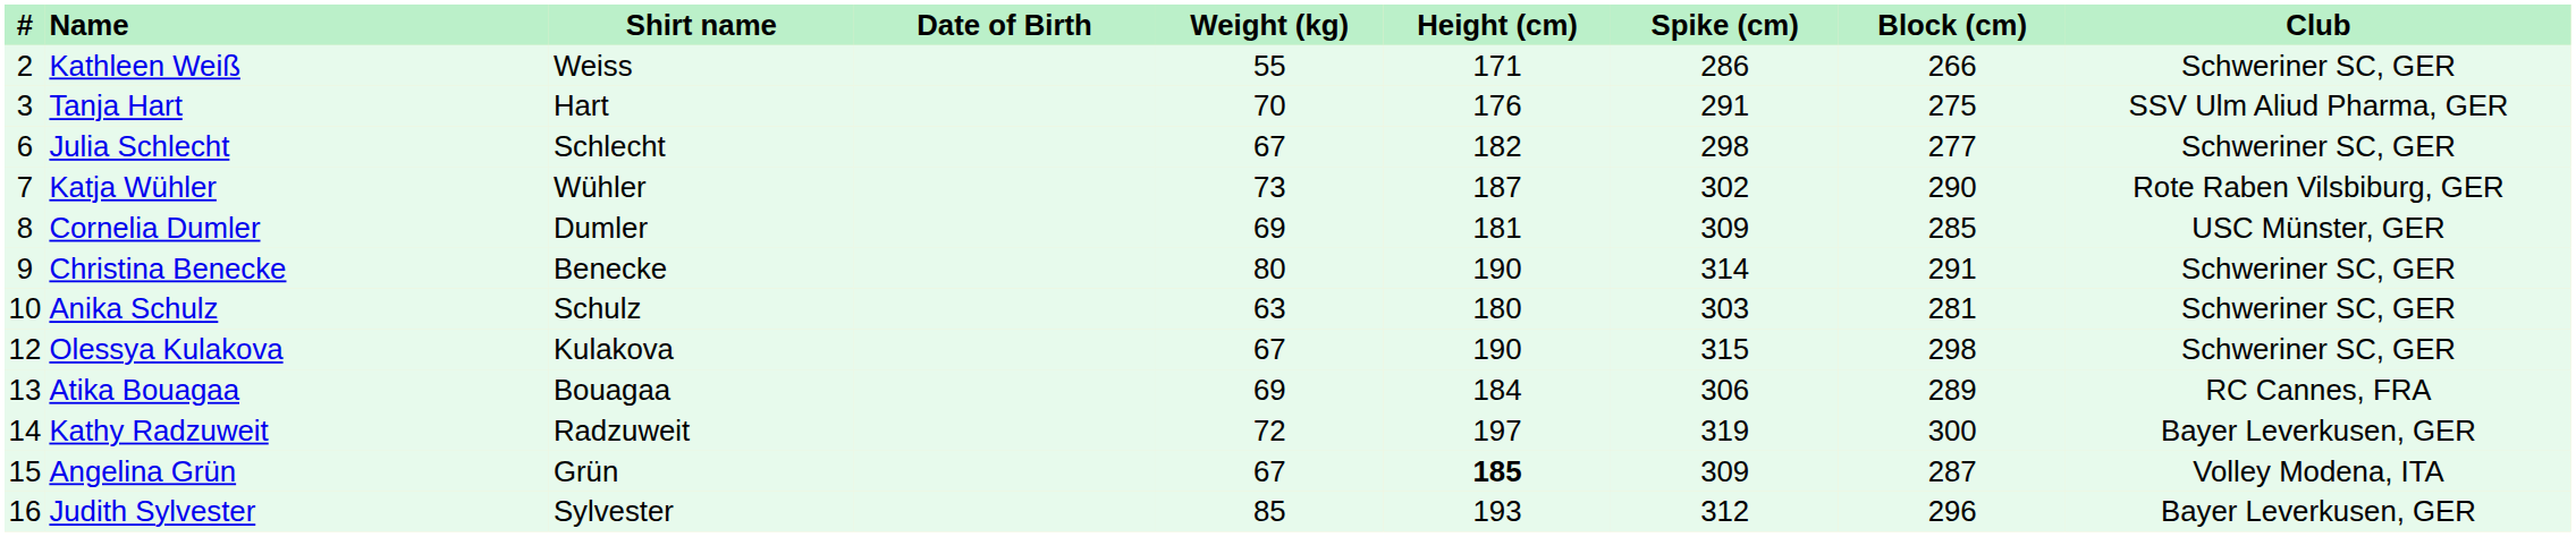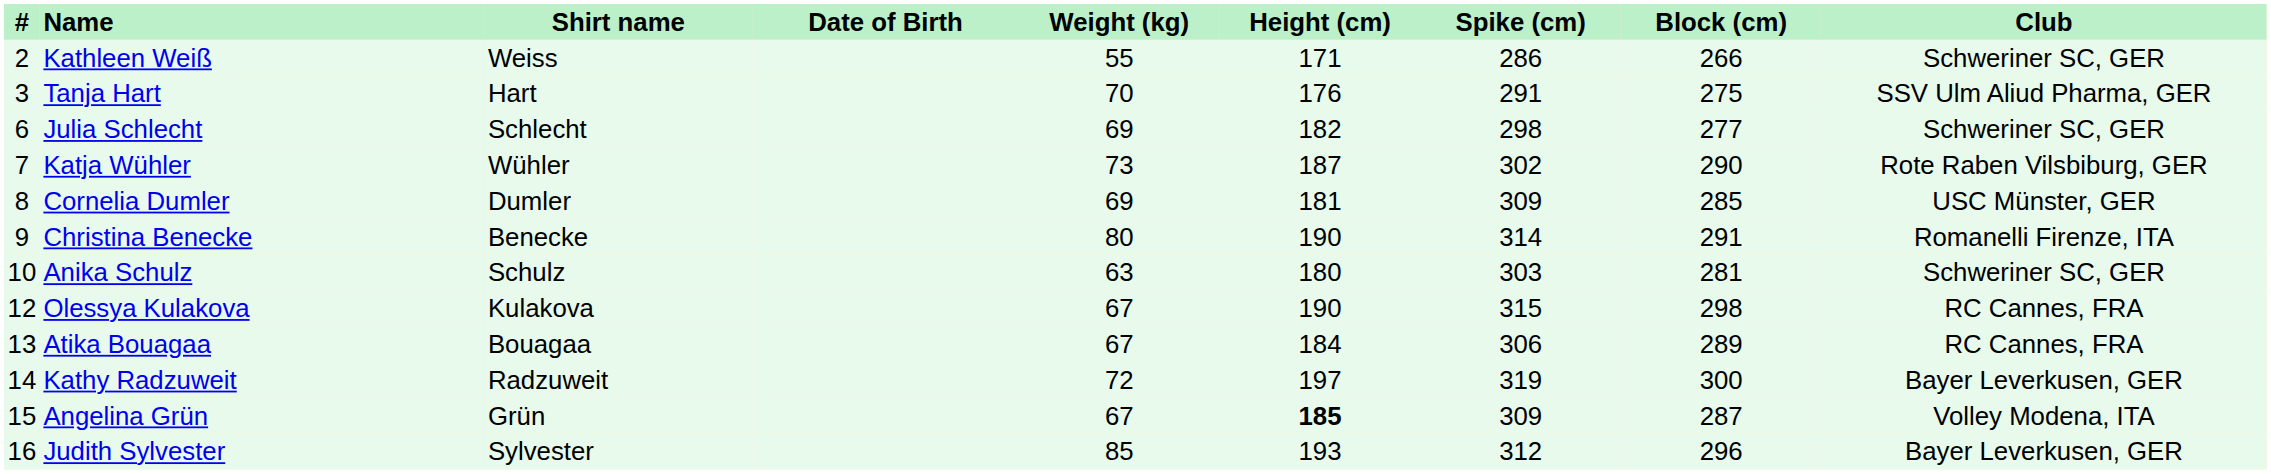 <table border=0 cellpadding=2 cellspacing=0  |- bgcolor=#FFECCE style="text-align:center; font-size:90%; width:100%">
 <tr bgcolor=#BBF0C9>
 <th>#</th>
 <th align=left width=20%>Name</th>
 <th width=12%>Shirt name</th>
 <th width=12%>Date of Birth</th>
 <th width=9%>Weight (kg)</th>
 <th width=9%>Height (cm)</th>
 <th width=9%>Spike (cm)</th>
 <th width=9%>Block (cm)</th>
 <th width=20%>Club</th>
 </tr>
 <tr bgcolor=#E7FAEC>
 <td>2</td>
 <td align=left><a href='#'>Kathleen Weiß</a></td>
 <td align=left>Weiss</td>
 <td align=right></td>
 <td>55</td>
 <td>171</td>
 <td>286</td>
 <td>266</td>
 <td>Schweriner SC, GER</td>
 </tr>
 <tr bgcolor=#E7FAEC>
 <td>3</td>
 <td align=left><a href='#'>Tanja Hart</a></td>
 <td align=left>Hart</td>
 <td align=right></td>
 <td>70</td>
 <td>176</td>
 <td>291</td>
 <td>275</td>
 <td>SSV Ulm Aliud Pharma, GER</td>
 </tr>
 <tr bgcolor=#E7FAEC>
 <td>6</td>
 <td align=left><a href='#'>Julia Schlecht</a></td>
 <td align=left>Schlecht</td>
 <td align=right></td>
-<td>67</td>
+<td>69</td>
 <td>182</td>
 <td>298</td>
 <td>277</td>
 <td>Schweriner SC, GER</td>
 </tr>
 <tr bgcolor=#E7FAEC>
 <td>7</td>
 <td align=left><a href='#'>Katja Wühler</a></td>
 <td align=left>Wühler</td>
 <td align=right></td>
 <td>73</td>
 <td>187</td>
 <td>302</td>
 <td>290</td>
 <td>Rote Raben Vilsbiburg, GER</td>
 </tr>
 <tr bgcolor=#E7FAEC>
 <td>8</td>
 <td align=left><a href='#'>Cornelia Dumler</a></td>
 <td align=left>Dumler</td>
 <td align=right></td>
 <td>69</td>
 <td>181</td>
 <td>309</td>
 <td>285</td>
 <td>USC Münster, GER</td>
 </tr>
 <tr bgcolor=#E7FAEC>
 <td>9</td>
 <td align=left><a href='#'>Christina Benecke</a></td>
 <td align=left>Benecke</td>
 <td align=right></td>
 <td>80</td>
 <td>190</td>
 <td>314</td>
 <td>291</td>
-<td>Schweriner SC, GER</td>
+<td>Romanelli Firenze, ITA</td>
 </tr>
 <tr bgcolor=#E7FAEC>
 <td>10</td>
 <td align=left><a href='#'>Anika Schulz</a></td>
 <td align=left>Schulz</td>
 <td align=right></td>
 <td>63</td>
 <td>180</td>
 <td>303</td>
 <td>281</td>
 <td>Schweriner SC, GER</td>
 </tr>
 <tr bgcolor=#E7FAEC>
 <td>12</td>
 <td align=left><a href='#'>Olessya Kulakova</a></td>
 <td align=left>Kulakova</td>
 <td align=right></td>
 <td>67</td>
 <td>190</td>
 <td>315</td>
 <td>298</td>
-<td>Schweriner SC, GER</td>
+<td>RC Cannes, FRA</td>
 </tr>
 <tr bgcolor=#E7FAEC>
 <td>13</td>
 <td align=left><a href='#'>Atika Bouagaa</a></td>
 <td align=left>Bouagaa</td>
 <td align=right></td>
-<td>69</td>
+<td>67</td>
 <td>184</td>
 <td>306</td>
 <td>289</td>
 <td>RC Cannes, FRA</td>
 </tr>
 <tr bgcolor=#E7FAEC>
 <td>14</td>
 <td align=left><a href='#'>Kathy Radzuweit</a></td>
 <td align=left>Radzuweit</td>
 <td align=right></td>
 <td>72</td>
 <td>197</td>
 <td>319</td>
 <td>300</td>
 <td>Bayer Leverkusen, GER</td>
 </tr>
 <tr bgcolor=#E7FAEC>
 <td>15</td>
 <td align=left><a href='#'>Angelina Grün</a></td>
 <td align=left>Grün</td>
 <td align=right></td>
 <td>67</td>
 <td><strong>185</strong></td>
 <td>309</td>
 <td>287</td>
 <td>Volley Modena, ITA</td>
 </tr>
 <tr bgcolor=#E7FAEC>
 <td>16</td>
 <td align=left><a href='#'>Judith Sylvester</a></td>
 <td align=left>Sylvester</td>
 <td align=right></td>
 <td>85</td>
 <td>193</td>
 <td>312</td>
 <td>296</td>
 <td>Bayer Leverkusen, GER</td>
 </tr>
 </table>
